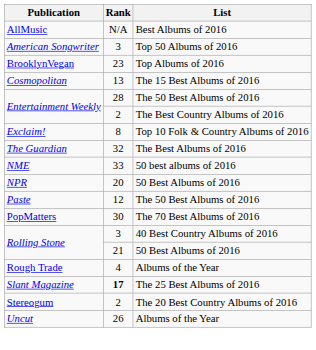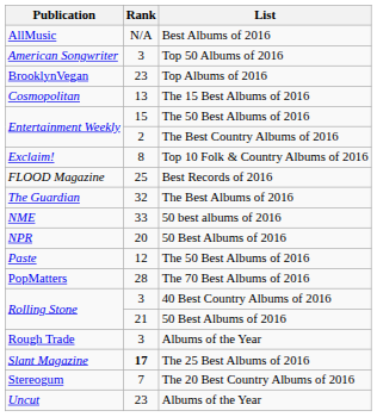 <table class="wikitable">
 <tr>
 <th>Publication</th>
 <th>Rank</th>
 <th>List</th>
 </tr>
 <tr Ad>
 <td><a href='#'>AllMusic</a></td>
 <td align=center>N/A</td>
 <td>Best Albums of 2016</td>
 </tr>
 <tr Ad>
 <td><em><a href='#'>American Songwriter</a></em></td>
 <td align=center>3</td>
 <td>Top 50 Albums of 2016</td>
 </tr>
 <tr Ad>
 <td><a href='#'>BrooklynVegan</a></td>
 <td align=center>23</td>
 <td>Top Albums of 2016</td>
 </tr>
 <tr Ad>
 <td><em><a href='#'>Cosmopolitan</a></em></td>
 <td align=center>13</td>
 <td>The 15 Best Albums of 2016</td>
 </tr>
 <tr Ad>
 <td rowspan="2"><em><a href='#'>Entertainment Weekly</a></em></td>
-<td align=center>28</td>
+<td align=center>15</td>
 <td>The 50 Best Albums of 2016</td>
 </tr>
 <tr Ad>
 <td align=center>2</td>
 <td>The Best Country Albums of 2016</td>
 </tr>
 <tr Ad>
 <td><em><a href='#'>Exclaim!</a></em></td>
 <td align=center>8</td>
 <td>Top 10 Folk & Country Albums of 2016</td>
+</tr>
+<tr Ad>
+<td><em>FLOOD Magazine</em></td>
+<td align=center>25</td>
+<td>Best Records of 2016</td>
 </tr>
 <tr Ad>
 <td><em><a href='#'>The Guardian</a></em></td>
 <td align=center>32</td>
 <td>The Best Albums of 2016</td>
 </tr>
 <tr Ad>
 <td><em><a href='#'>NME</a></em></td>
 <td align=center>33</td>
 <td>50 best albums of 2016</td>
 </tr>
 <tr Ad>
 <td><em><a href='#'>NPR</a></em></td>
 <td align=center>20</td>
 <td>50 Best Albums of 2016</td>
 </tr>
 <tr Ad>
 <td><em><a href='#'>Paste</a></em></td>
 <td align=center>12</td>
 <td>The 50 Best Albums of 2016</td>
 </tr>
 <tr Ad>
 <td><a href='#'>PopMatters</a></td>
-<td align=center>30</td>
+<td align=center>28</td>
 <td>The 70 Best Albums of 2016</td>
 </tr>
 <tr Ad>
 <td rowspan="2"><em><a href='#'>Rolling Stone</a></em></td>
 <td align=center>3</td>
 <td>40 Best Country Albums of 2016</td>
 </tr>
 <tr Ad>
 <td align=center>21</td>
 <td>50 Best Albums of 2016</td>
 </tr>
 <tr Ad>
 <td><a href='#'>Rough Trade</a></td>
-<td align=center>4</td>
+<td align=center>3</td>
 <td>Albums of the Year</td>
 </tr>
 <tr Ad>
 <td><em><a href='#'>Slant Magazine</a></em></td>
 <td align=center><strong>17</strong></td>
 <td>The 25 Best Albums of 2016</td>
 </tr>
 <tr Ad>
 <td><a href='#'>Stereogum</a></td>
-<td align=center>2</td>
+<td align=center>7</td>
 <td>The 20 Best Country Albums of 2016</td>
 </tr>
 <tr Ad>
 <td><em><a href='#'>Uncut</a></em></td>
-<td align=center>26</td>
+<td align=center>23</td>
 <td>Albums of the Year</td>
 </tr>
 </table>
